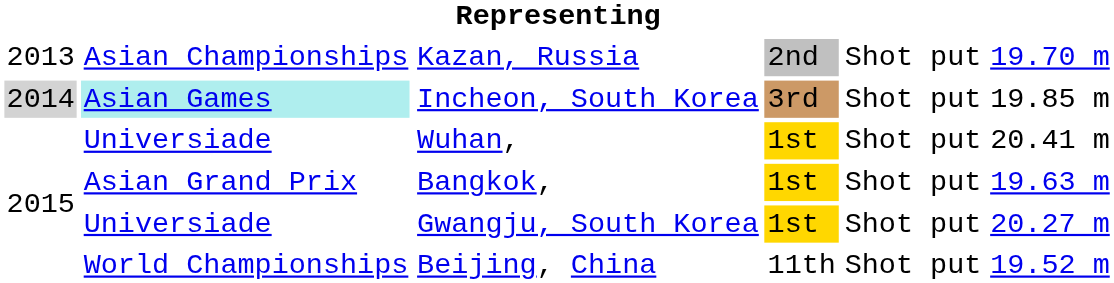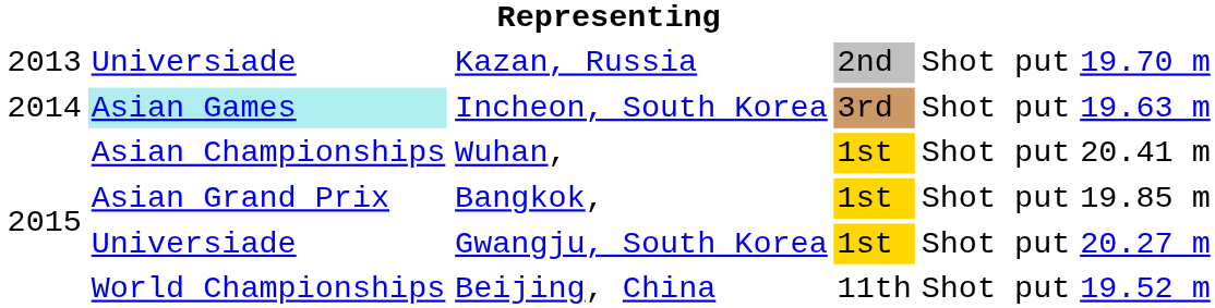 <table>
 <tr>
 <th colspan="6">Representing </th>
 </tr>
 <tr>
 <td>2013</td>
-<td><a href='#'>Asian Championships</a></td>
+<td><a href='#'>Universiade</a></td>
 <td><a href='#'>Kazan, Russia</a></td>
 <td bgcolor=silver>2nd</td>
 <td>Shot put</td>
 <td><a href='#'>19.70 m</a></td>
 </tr>
 <tr>
-<td style="background: lightgrey;">2014</td>
+<td>2014</td>
 <td style="background: paleturquoise;"><a href='#'>Asian Games</a></td>
 <td><a href='#'>Incheon, South Korea</a></td>
 <td bgcolor="#cc9966">3rd</td>
 <td>Shot put</td>
-<td>19.85 m </td>
+<td><a href='#'>19.63 m</a></td>
 </tr>
 <tr>
 <td rowspan=4>2015</td>
-<td><a href='#'>Universiade</a></td>
+<td><a href='#'>Asian Championships</a></td>
 <td><a href='#'>Wuhan</a>,</td>
 <td bgcolor=gold>1st</td>
 <td>Shot put</td>
 <td>20.41 m </td>
 </tr>
 <tr>
 <td><a href='#'>Asian Grand Prix</a></td>
 <td><a href='#'>Bangkok</a>,</td>
 <td bgcolor=gold>1st</td>
 <td>Shot put</td>
-<td><a href='#'>19.63 m</a></td>
+<td>19.85 m </td>
 </tr>
 <tr>
 <td><a href='#'>Universiade</a></td>
 <td><a href='#'>Gwangju, South Korea</a></td>
 <td bgcolor=gold>1st</td>
 <td>Shot put</td>
 <td><a href='#'>20.27 m</a></td>
 </tr>
 <tr>
 <td><a href='#'>World Championships</a></td>
 <td><a href='#'>Beijing</a>, <a href='#'>China</a></td>
 <td>11th</td>
 <td>Shot put</td>
 <td><a href='#'>19.52 m</a></td>
 </tr>
 <tr>
 </tr>
 </table>
